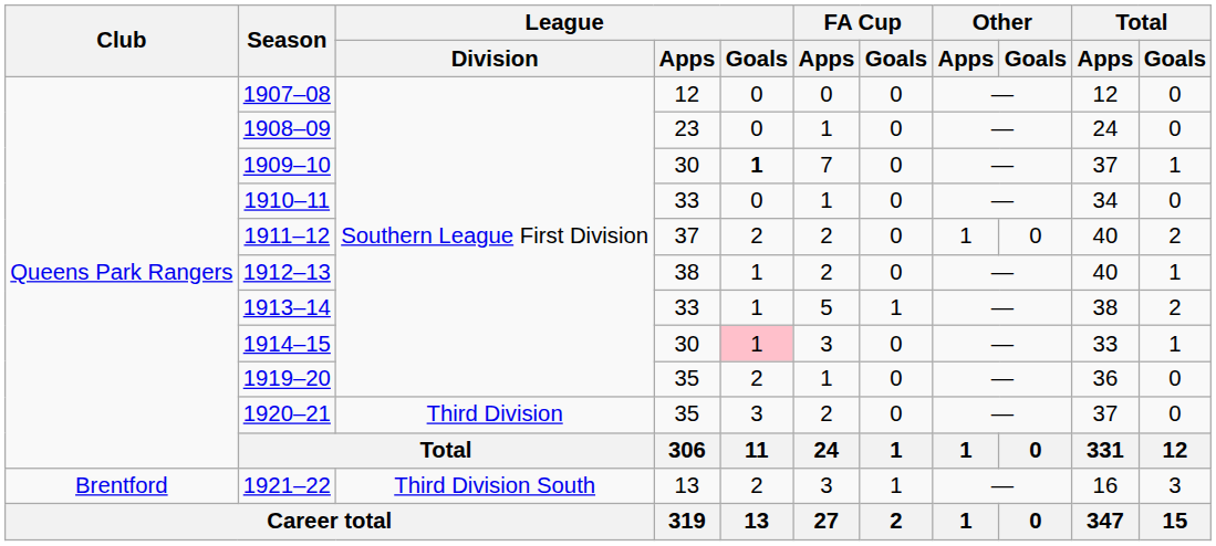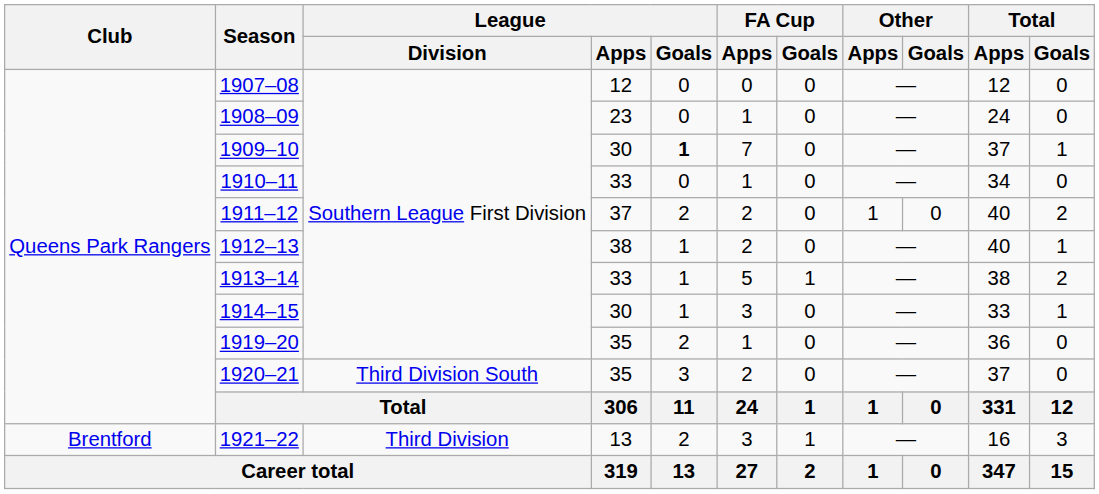 <table class="wikitable" style="text-align: center;">
 <tr>
 <th rowspan="2">Club</th>
 <th rowspan="2">Season</th>
 <th colspan="3">League</th>
 <th colspan="2">FA Cup</th>
 <th colspan="2">Other</th>
 <th colspan="2">Total</th>
 </tr>
 <tr>
 <th>Division</th>
 <th>Apps</th>
 <th>Goals</th>
 <th>Apps</th>
 <th>Goals</th>
 <th>Apps</th>
 <th>Goals</th>
 <th>Apps</th>
 <th>Goals</th>
 </tr>
 <tr>
 <td rowspan="11"><a href='#'>Queens Park Rangers</a></td>
 <td><a href='#'>1907–08</a></td>
 <td rowspan="9"><a href='#'>Southern League</a> First Division</td>
 <td>12</td>
 <td>0</td>
 <td>0</td>
 <td>0</td>
 <td colspan="2">—</td>
 <td>12</td>
 <td>0</td>
 </tr>
 <tr>
 <td><a href='#'>1908–09</a></td>
 <td>23</td>
 <td>0</td>
 <td>1</td>
 <td>0</td>
 <td colspan="2">—</td>
 <td>24</td>
 <td>0</td>
 </tr>
 <tr>
 <td><a href='#'>1909–10</a></td>
 <td>30</td>
 <td><strong>1</strong></td>
 <td>7</td>
 <td>0</td>
 <td colspan="2">—</td>
 <td>37</td>
 <td>1</td>
 </tr>
 <tr>
 <td><a href='#'>1910–11</a></td>
 <td>33</td>
 <td>0</td>
 <td>1</td>
 <td>0</td>
 <td colspan="2">—</td>
 <td>34</td>
 <td>0</td>
 </tr>
 <tr>
 <td><a href='#'>1911–12</a></td>
 <td>37</td>
 <td>2</td>
 <td>2</td>
 <td>0</td>
 <td>1</td>
 <td>0</td>
 <td>40</td>
 <td>2</td>
 </tr>
 <tr>
 <td><a href='#'>1912–13</a></td>
 <td>38</td>
 <td>1</td>
 <td>2</td>
 <td>0</td>
 <td colspan="2">—</td>
 <td>40</td>
 <td>1</td>
 </tr>
 <tr>
 <td><a href='#'>1913–14</a></td>
 <td>33</td>
 <td>1</td>
 <td>5</td>
 <td>1</td>
 <td colspan="2">—</td>
 <td>38</td>
 <td>2</td>
 </tr>
 <tr>
 <td><a href='#'>1914–15</a></td>
 <td>30</td>
-<td style="background: pink;">1</td>
+<td>1</td>
 <td>3</td>
 <td>0</td>
 <td colspan="2">—</td>
 <td>33</td>
 <td>1</td>
 </tr>
 <tr>
 <td><a href='#'>1919–20</a></td>
 <td>35</td>
 <td>2</td>
 <td>1</td>
 <td>0</td>
 <td colspan="2">—</td>
 <td>36</td>
 <td>0</td>
 </tr>
 <tr>
 <td><a href='#'>1920–21</a></td>
-<td><a href='#'>Third Division</a></td>
+<td><a href='#'>Third Division South</a></td>
 <td>35</td>
 <td>3</td>
 <td>2</td>
 <td>0</td>
 <td colspan="2">—</td>
 <td>37</td>
 <td>0</td>
 </tr>
 <tr>
 <th colspan="2">Total</th>
 <th>306</th>
 <th>11</th>
 <th>24</th>
 <th>1</th>
 <th>1</th>
 <th>0</th>
 <th>331</th>
 <th>12</th>
 </tr>
 <tr>
 <td><a href='#'>Brentford</a></td>
 <td><a href='#'>1921–22</a></td>
-<td><a href='#'>Third Division South</a></td>
+<td><a href='#'>Third Division</a></td>
 <td>13</td>
 <td>2</td>
 <td>3</td>
 <td>1</td>
 <td colspan="2">—</td>
 <td>16</td>
 <td>3</td>
 </tr>
 <tr>
 <th colspan="3">Career total</th>
 <th>319</th>
 <th>13</th>
 <th>27</th>
 <th>2</th>
 <th>1</th>
 <th>0</th>
 <th>347</th>
 <th>15</th>
 </tr>
 </table>
